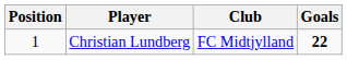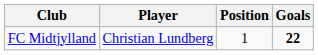 <table class="wikitable" style="text-align: center;">
 <tr>
+<th>Club</th>
+<th>Player</th>
 <th>Position</th>
-<th>Player</th>
-<th>Club</th>
 <th>Goals</th>
 </tr>
 <tr>
+<td align="left"><a href='#'>FC Midtjylland</a></td>
+<td align="left"><a href='#'>Christian Lundberg</a></td>
 <td>1</td>
-<td align="left"><a href='#'>Christian Lundberg</a></td>
-<td align="left"><a href='#'>FC Midtjylland</a></td>
 <td><strong>22</strong></td>
 </tr>
 </table>
